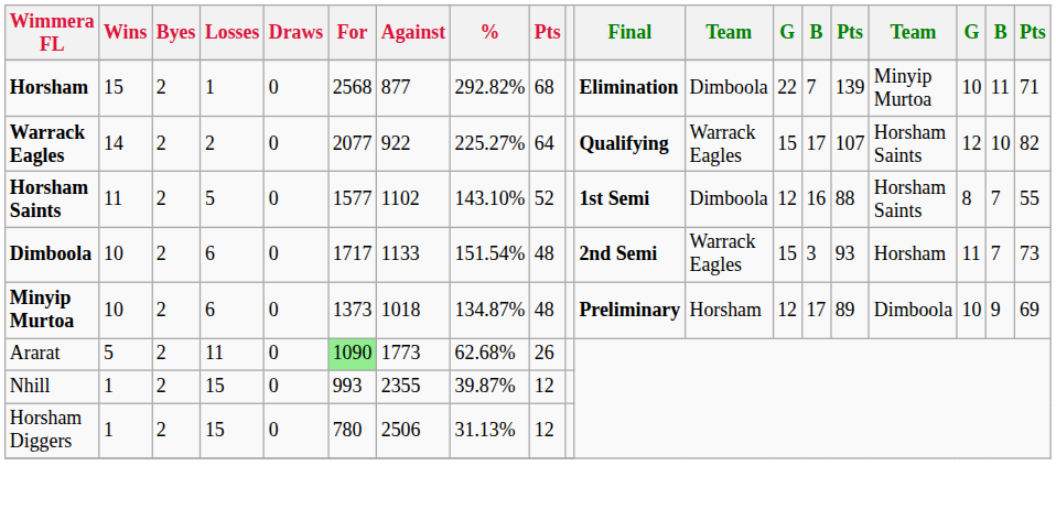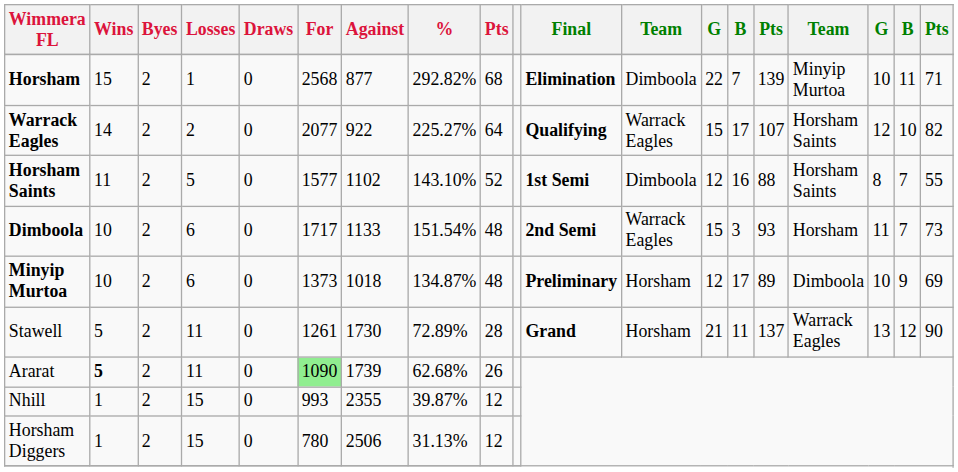 <table style="font-size: 85%; text-align: left;" class="wikitable">
 <tr>
 <th style="color:crimson">Wimmera FL</th>
 <th style="color:crimson">Wins</th>
 <th style="color:crimson">Byes</th>
 <th style="color:crimson">Losses</th>
 <th style="color:crimson">Draws</th>
 <th style="color:crimson">For</th>
 <th style="color:crimson">Against</th>
 <th style="color:crimson">%</th>
 <th style="color:crimson">Pts</th>
 <th></th>
 <th style="color:green">Final</th>
 <th style="color:green">Team</th>
 <th style="color:green">G</th>
 <th style="color:green">B</th>
 <th style="color:green">Pts</th>
 <th style="color:green">Team</th>
 <th style="color:green">G</th>
 <th style="color:green">B</th>
 <th style="color:green">Pts</th>
 </tr>
 <tr>
 </tr>
 <tr>
 </tr>
 <tr>
 <td><strong>	Horsham	</strong></td>
 <td>15</td>
 <td>2</td>
 <td>1</td>
 <td>0</td>
 <td>2568</td>
 <td>877</td>
 <td>292.82%</td>
 <td>68</td>
 <td></td>
 <td><strong>Elimination</strong></td>
 <td>Dimboola</td>
 <td>22</td>
 <td>7</td>
 <td>139</td>
 <td>Minyip Murtoa</td>
 <td>10</td>
 <td>11</td>
 <td>71</td>
 </tr>
 <tr>
 <td><strong>	Warrack Eagles	</strong></td>
 <td>14</td>
 <td>2</td>
 <td>2</td>
 <td>0</td>
 <td>2077</td>
 <td>922</td>
 <td>225.27%</td>
 <td>64</td>
 <td></td>
 <td><strong>Qualifying</strong></td>
 <td>Warrack Eagles</td>
 <td>15</td>
 <td>17</td>
 <td>107</td>
 <td>Horsham Saints</td>
 <td>12</td>
 <td>10</td>
 <td>82</td>
 </tr>
 <tr>
 <td><strong>	Horsham Saints	</strong></td>
 <td>11</td>
 <td>2</td>
 <td>5</td>
 <td>0</td>
 <td>1577</td>
 <td>1102</td>
 <td>143.10%</td>
 <td>52</td>
 <td></td>
 <td><strong>1st Semi</strong></td>
 <td>Dimboola</td>
 <td>12</td>
 <td>16</td>
 <td>88</td>
 <td>Horsham Saints</td>
 <td>8</td>
 <td>7</td>
 <td>55</td>
 </tr>
 <tr>
 <td><strong>	Dimboola	</strong></td>
 <td>10</td>
 <td>2</td>
 <td>6</td>
 <td>0</td>
 <td>1717</td>
 <td>1133</td>
 <td>151.54%</td>
 <td>48</td>
 <td></td>
 <td><strong>2nd Semi</strong></td>
 <td>Warrack Eagles</td>
 <td>15</td>
 <td>3</td>
 <td>93</td>
 <td>Horsham</td>
 <td>11</td>
 <td>7</td>
 <td>73</td>
 </tr>
 <tr>
 <td><strong>	Minyip Murtoa	</strong></td>
 <td>10</td>
 <td>2</td>
 <td>6</td>
 <td>0</td>
 <td>1373</td>
 <td>1018</td>
 <td>134.87%</td>
 <td>48</td>
 <td></td>
 <td><strong>Preliminary</strong></td>
 <td>Horsham</td>
 <td>12</td>
 <td>17</td>
 <td>89</td>
 <td>Dimboola</td>
 <td>10</td>
 <td>9</td>
 <td>69</td>
 </tr>
 <tr>
-<td>Ararat</td>
+<td>Stawell</td>
 <td>5</td>
 <td>2</td>
 <td>11</td>
 <td>0</td>
+<td>1261</td>
+<td>1730</td>
+<td>72.89%</td>
+<td>28</td>
+<td></td>
+<td><strong>Grand</strong></td>
+<td>Horsham</td>
+<td>21</td>
+<td>11</td>
+<td>137</td>
+<td>Warrack Eagles</td>
+<td>13</td>
+<td>12</td>
+<td>90</td>
+</tr>
+<tr>
+<td>Ararat</td>
+<td><strong>5</strong></td>
+<td>2</td>
+<td>11</td>
+<td>0</td>
 <td style="background: lightgreen;">1090</td>
-<td>1773</td>
+<td>1739</td>
 <td>62.68%</td>
 <td>26</td>
 <td></td>
 </tr>
 <tr>
 <td>Nhill</td>
 <td>1</td>
 <td>2</td>
 <td>15</td>
 <td>0</td>
 <td>993</td>
 <td>2355</td>
 <td>39.87%</td>
 <td>12</td>
 <td></td>
 </tr>
 <tr>
 <td>Horsham Diggers</td>
 <td>1</td>
 <td>2</td>
 <td>15</td>
 <td>0</td>
 <td>780</td>
 <td>2506</td>
 <td>31.13%</td>
 <td>12</td>
 <td></td>
 </tr>
 <tr>
 </tr>
 </table>
